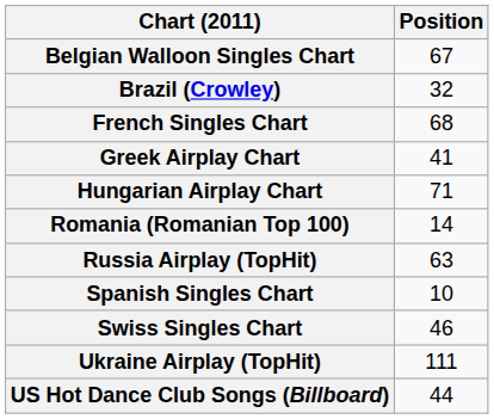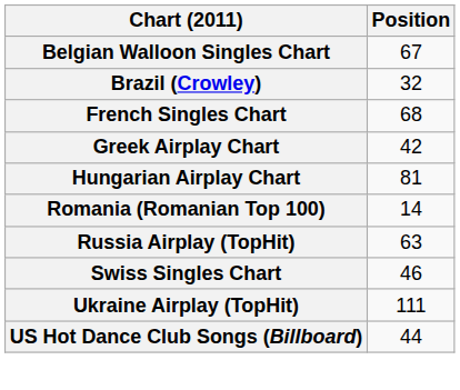 <table class="wikitable sortable plainrowheaders">
 <tr>
 <th scope="col">Chart (2011)</th>
 <th scope="col">Position</th>
 </tr>
 <tr>
 <th scope="row">Belgian Walloon Singles Chart</th>
 <td style="text-align:center;">67</td>
 </tr>
 <tr>
 <th scope="row">Brazil (<a href='#'>Crowley</a>)</th>
 <td style="text-align:center;">32</td>
 </tr>
 <tr>
 <th scope="row">French Singles Chart</th>
 <td style="text-align:center;">68</td>
 </tr>
 <tr>
 <th scope="row">Greek Airplay Chart</th>
-<td style="text-align:center;">41</td>
+<td style="text-align:center;">42</td>
 </tr>
 <tr>
 <th scope="row">Hungarian Airplay Chart</th>
-<td style="text-align:center;">71</td>
+<td style="text-align:center;">81</td>
 </tr>
 <tr>
 <th scope="row">Romania (Romanian Top 100)</th>
 <td style="text-align:center;">14</td>
 </tr>
 <tr>
 <th scope="row">Russia Airplay (TopHit)</th>
 <td style="text-align:center;">63</td>
-</tr>
-<tr>
-<th scope="row">Spanish Singles Chart</th>
-<td style="text-align:center;">10</td>
 </tr>
 <tr>
 <th scope="row">Swiss Singles Chart</th>
 <td style="text-align:center;">46</td>
 </tr>
 <tr>
 <th scope="row">Ukraine Airplay (TopHit)</th>
 <td style="text-align:center;">111</td>
 </tr>
 <tr>
 <th scope="row">US Hot Dance Club Songs (<em>Billboard</em>)</th>
 <td style="text-align:center;">44</td>
 </tr>
 </table>
